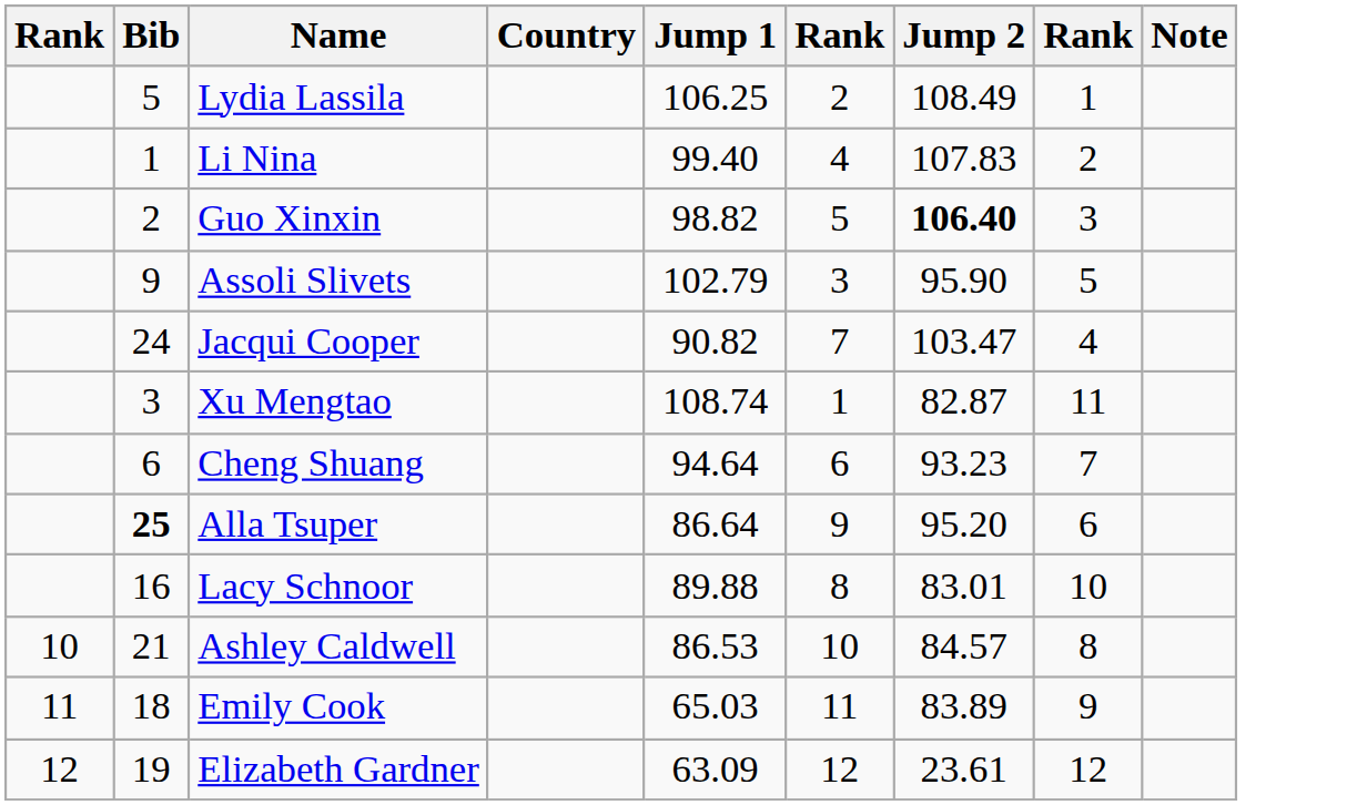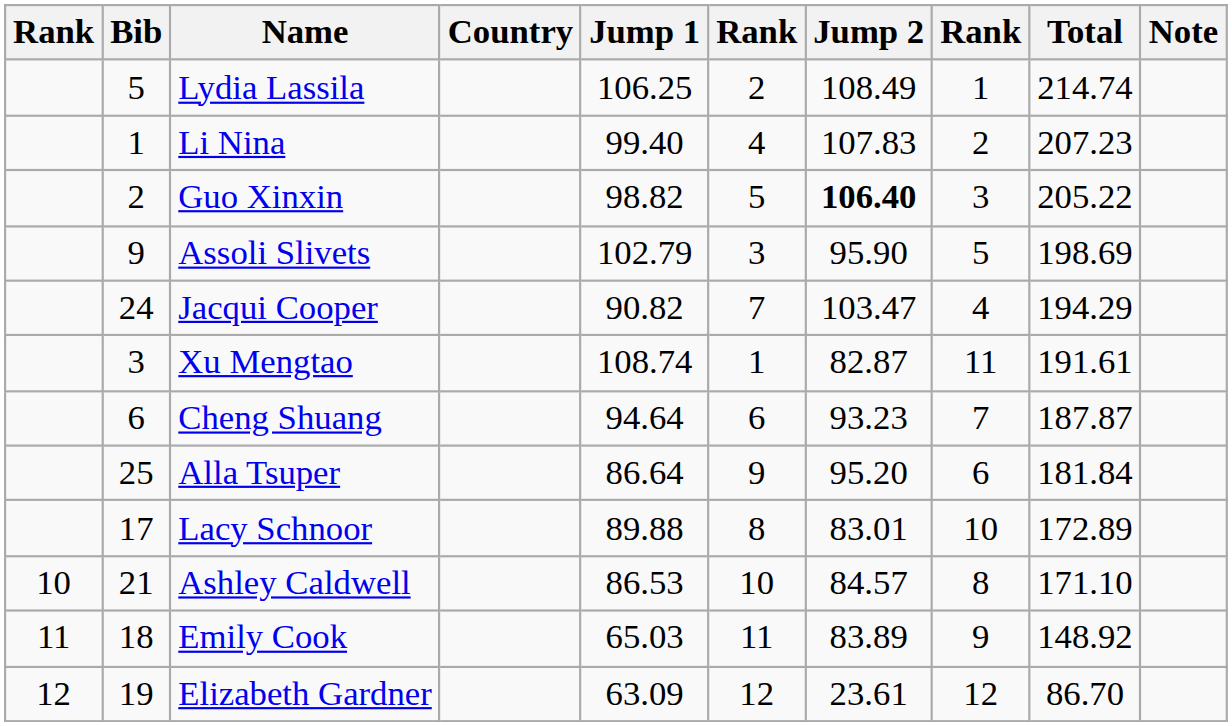 <table class="wikitable sortable" style="text-align:center">
 <tr>
 <th>Rank</th>
 <th>Bib</th>
 <th>Name</th>
 <th>Country</th>
 <th>Jump 1</th>
 <th>Rank</th>
 <th>Jump 2</th>
 <th>Rank</th>
+<th>Total</th>
 <th>Note</th>
 </tr>
 <tr>
 <td></td>
 <td>5</td>
 <td align=left><a href='#'>Lydia Lassila</a></td>
 <td align=left></td>
 <td>106.25</td>
 <td>2</td>
 <td>108.49</td>
 <td>1</td>
+<td>214.74</td>
 <td></td>
 </tr>
 <tr>
 <td></td>
 <td>1</td>
 <td align=left><a href='#'>Li Nina</a></td>
 <td align=left></td>
 <td>99.40</td>
 <td>4</td>
 <td>107.83</td>
 <td>2</td>
+<td>207.23</td>
 <td></td>
 </tr>
 <tr>
 <td></td>
 <td>2</td>
 <td align=left><a href='#'>Guo Xinxin</a></td>
 <td align=left></td>
 <td>98.82</td>
 <td>5</td>
 <td><strong>106.40</strong></td>
 <td>3</td>
+<td>205.22</td>
 <td></td>
 </tr>
 <tr>
 <td></td>
 <td>9</td>
 <td align=left><a href='#'>Assoli Slivets</a></td>
 <td align=left></td>
 <td>102.79</td>
 <td>3</td>
 <td>95.90</td>
 <td>5</td>
+<td>198.69</td>
 <td></td>
 </tr>
 <tr>
 <td></td>
 <td>24</td>
 <td align=left><a href='#'>Jacqui Cooper</a></td>
 <td align=left></td>
 <td>90.82</td>
 <td>7</td>
 <td>103.47</td>
 <td>4</td>
+<td>194.29</td>
 <td></td>
 </tr>
 <tr>
 <td></td>
 <td>3</td>
 <td align=left><a href='#'>Xu Mengtao</a></td>
 <td align=left></td>
 <td>108.74</td>
 <td>1</td>
 <td>82.87</td>
 <td>11</td>
+<td>191.61</td>
 <td></td>
 </tr>
 <tr>
 <td></td>
 <td>6</td>
 <td align=left><a href='#'>Cheng Shuang</a></td>
 <td align=left></td>
 <td>94.64</td>
 <td>6</td>
 <td>93.23</td>
 <td>7</td>
+<td>187.87</td>
 <td></td>
 </tr>
 <tr>
 <td></td>
-<td><strong>25</strong></td>
+<td>25</td>
 <td align=left><a href='#'>Alla Tsuper</a></td>
 <td align=left></td>
 <td>86.64</td>
 <td>9</td>
 <td>95.20</td>
 <td>6</td>
+<td>181.84</td>
 <td></td>
 </tr>
 <tr>
 <td></td>
-<td>16</td>
+<td>17</td>
 <td align=left><a href='#'>Lacy Schnoor</a></td>
 <td align=left></td>
 <td>89.88</td>
 <td>8</td>
 <td>83.01</td>
 <td>10</td>
+<td>172.89</td>
 <td></td>
 </tr>
 <tr>
 <td>10</td>
 <td>21</td>
 <td align=left><a href='#'>Ashley Caldwell</a></td>
 <td align=left></td>
 <td>86.53</td>
 <td>10</td>
 <td>84.57</td>
 <td>8</td>
+<td>171.10</td>
 <td></td>
 </tr>
 <tr>
 <td>11</td>
 <td>18</td>
 <td align=left><a href='#'>Emily Cook</a></td>
 <td align=left></td>
 <td>65.03</td>
 <td>11</td>
 <td>83.89</td>
 <td>9</td>
+<td>148.92</td>
 <td></td>
 </tr>
 <tr>
 <td>12</td>
 <td>19</td>
 <td align=left><a href='#'>Elizabeth Gardner</a></td>
 <td align=left></td>
 <td>63.09</td>
 <td>12</td>
 <td>23.61</td>
 <td>12</td>
+<td>86.70</td>
 <td></td>
 </tr>
 </table>
